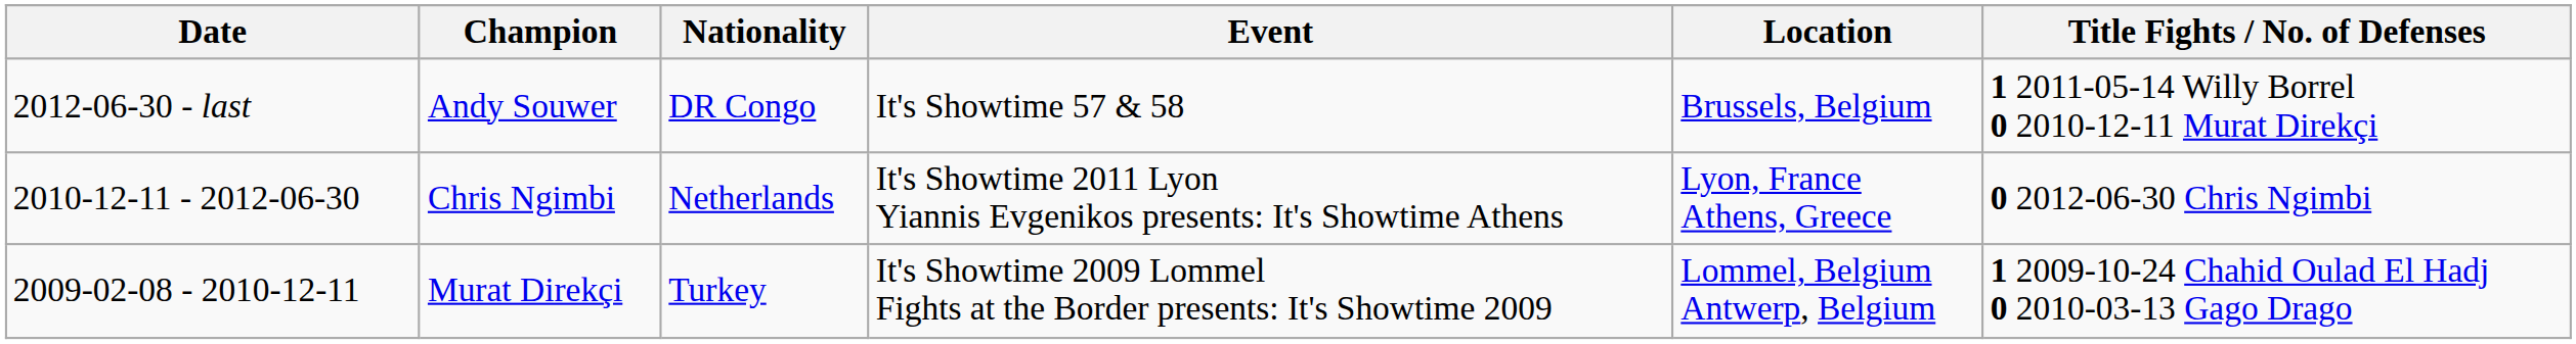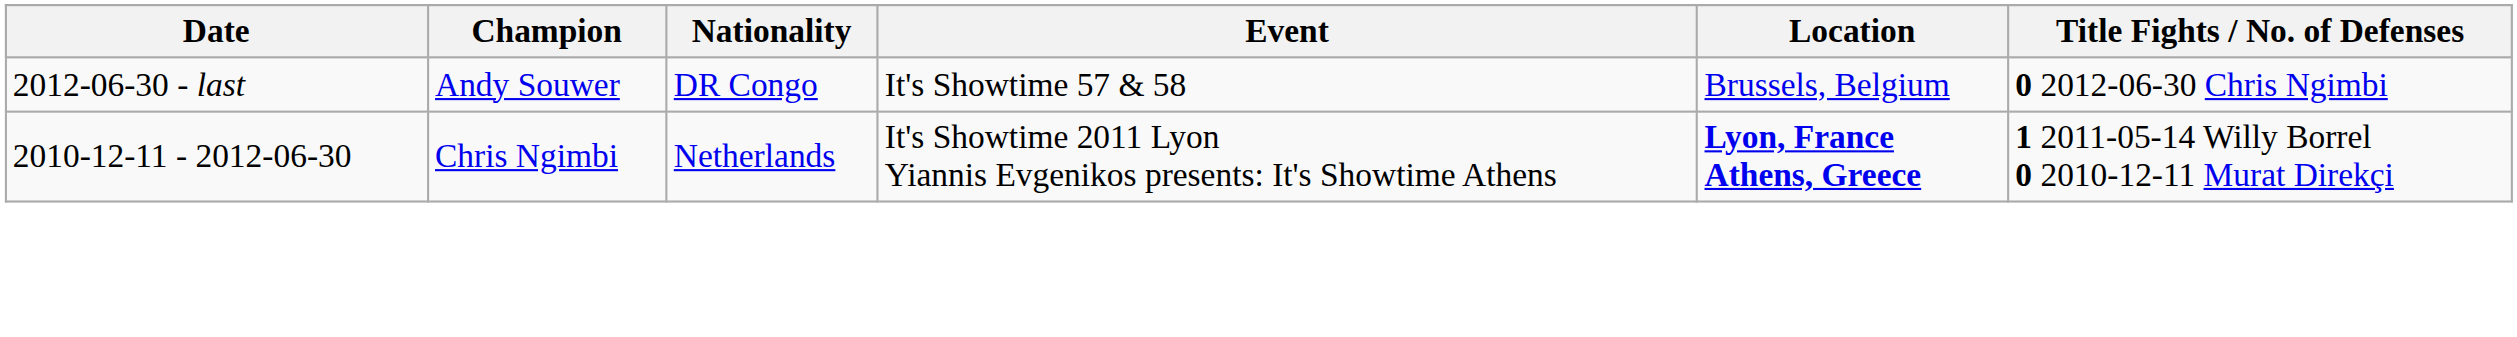 <table class="wikitable" width=95% style="clear:both; margin:1.5em auto; text-align:center;">
 <tr>
 </tr>
 <tr align="center"  bgcolor="#dddddd">
 <th>Date</th>
 <th>Champion</th>
 <th>Nationality</th>
 <th>Event</th>
 <th>Location</th>
 <th>Title Fights / No. of Defenses</th>
 </tr>
 <tr align="left"  bgcolor=>
 <td>2012-06-30 - <em>last</em></td>
 <td><a href='#'>Andy Souwer</a></td>
 <td> <a href='#'>DR Congo</a></td>
 <td align=left>It's Showtime 57 & 58</td>
 <td align=left><a href='#'>Brussels, Belgium</a></td>
-<td align=left><strong>1</strong> 2011-05-14  Willy Borrel <br> <strong>0</strong> 2010-12-11  <a href='#'>Murat Direkçi</a></td>
+<td align=left><strong>0</strong> 2012-06-30  <a href='#'>Chris Ngimbi</a></td>
 </tr>
 <tr align="left"  bgcolor=>
 <td>2010-12-11 - 2012-06-30</td>
 <td><a href='#'>Chris Ngimbi</a></td>
 <td> <a href='#'>Netherlands</a></td>
 <td align=left>It's Showtime 2011 Lyon <br> Yiannis Evgenikos presents: It's Showtime Athens</td>
-<td align=left><a href='#'>Lyon, France</a> <br> <a href='#'>Athens, Greece</a></td>
-<td align=left><strong>0</strong> 2012-06-30  <a href='#'>Chris Ngimbi</a></td>
-</tr>
-<tr align="left"  bgcolor=>
-<td>2009-02-08 - 2010-12-11</td>
-<td><a href='#'>Murat Direkçi</a></td>
-<td> <a href='#'>Turkey</a></td>
-<td>It's Showtime 2009 Lommel <br> Fights at the Border presents: It's Showtime 2009</td>
-<td><a href='#'>Lommel, Belgium</a> <br> <a href='#'>Antwerp</a>, <a href='#'>Belgium</a></td>
-<td align=left><strong>1</strong> 2009-10-24  <a href='#'>Chahid Oulad El Hadj</a> <br><strong>0</strong> 2010-03-13  <a href='#'>Gago Drago</a></td>
+<td align=left><strong><a href='#'>Lyon, France</a> <br> <a href='#'>Athens, Greece</a></strong></td>
+<td align=left><strong>1</strong> 2011-05-14  Willy Borrel <br> <strong>0</strong> 2010-12-11  <a href='#'>Murat Direkçi</a></td>
 </tr>
 </table>
